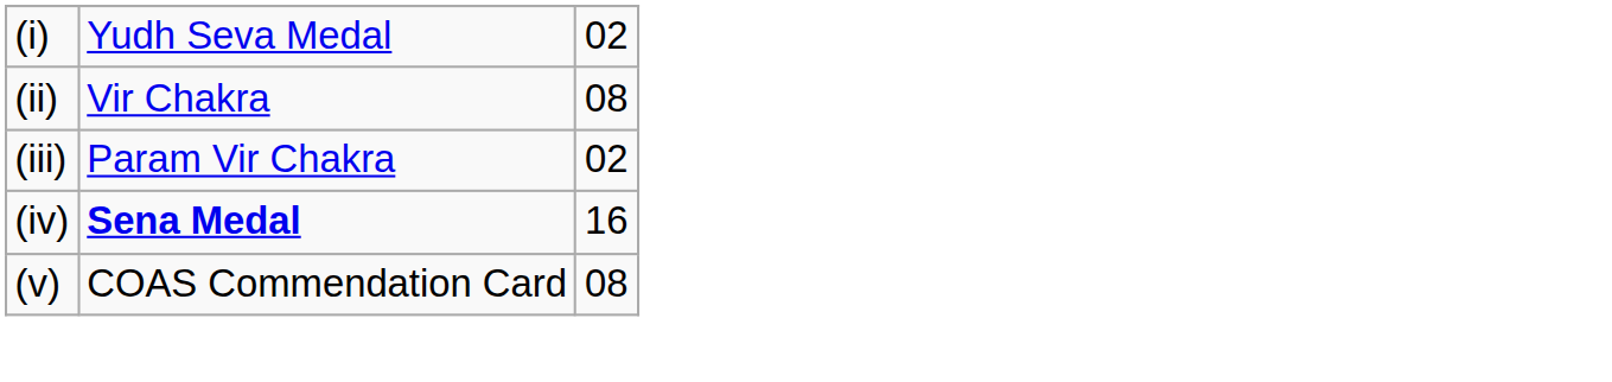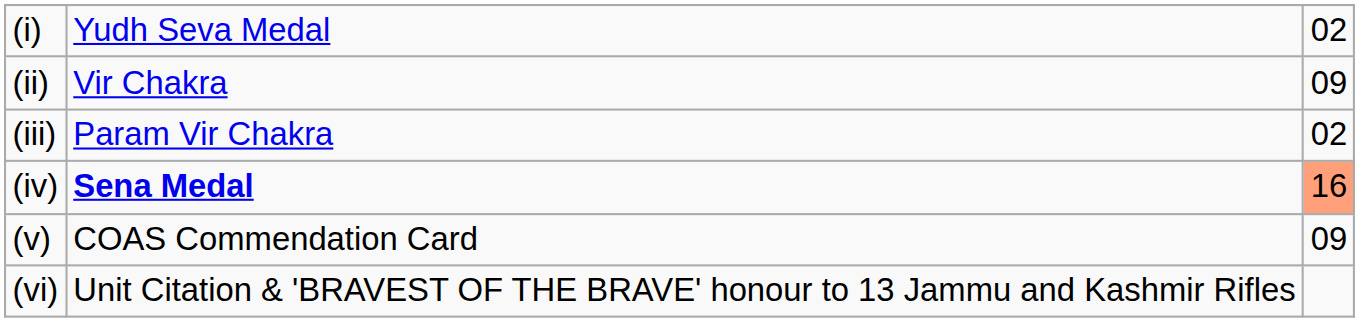 <table class="wikitable">
 <tr>
 </tr>
 <tr>
 <td>(i)</td>
 <td><a href='#'>Yudh Seva Medal</a></td>
 <td>02</td>
 </tr>
 <tr>
 <td>(ii)</td>
 <td><a href='#'>Vir Chakra</a></td>
-<td>08</td>
+<td>09</td>
 </tr>
 <tr>
 <td>(iii)</td>
 <td><a href='#'>Param Vir Chakra</a></td>
 <td>02</td>
 </tr>
 <tr>
 <td>(iv)</td>
 <td><strong><a href='#'>Sena Medal</a></strong></td>
-<td>16</td>
+<td style="background: lightsalmon;">16</td>
 </tr>
 <tr>
 <td>(v)</td>
 <td>COAS Commendation Card</td>
-<td>08</td>
+<td>09</td>
+</tr>
+<tr>
+<td>(vi)</td>
+<td>Unit Citation & 'BRAVEST OF THE BRAVE' honour to 13 Jammu and Kashmir Rifles</td>
+<td></td>
 </tr>
 </table>
